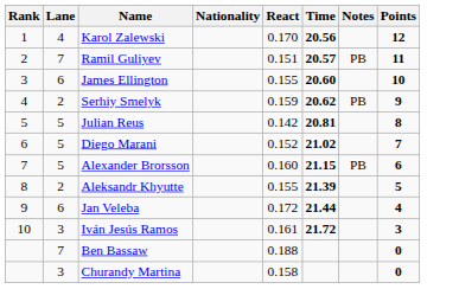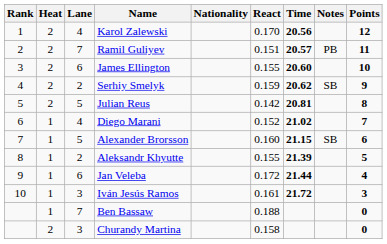 <table class="wikitable sortable" style="text-align:center">
 <tr>
 <th>Rank</th>
+<th>Heat</th>
 <th>Lane</th>
 <th>Name</th>
 <th>Nationality</th>
 <th>React</th>
 <th>Time</th>
 <th>Notes</th>
 <th>Points</th>
 </tr>
 <tr>
 <td>1</td>
+<td>2</td>
 <td>4</td>
 <td align=left><a href='#'>Karol Zalewski</a></td>
 <td align=left></td>
 <td>0.170</td>
 <td><strong>20.56</strong></td>
 <td></td>
 <td><strong>12</strong></td>
 </tr>
 <tr>
+<td>2</td>
 <td>2</td>
 <td>7</td>
 <td align=left><a href='#'>Ramil Guliyev</a></td>
 <td align=left></td>
 <td>0.151</td>
 <td><strong>20.57</strong></td>
 <td>PB</td>
 <td><strong>11</strong></td>
 </tr>
 <tr>
 <td>3</td>
+<td>2</td>
 <td>6</td>
 <td align=left><a href='#'>James Ellington</a></td>
 <td align=left></td>
 <td>0.155</td>
 <td><strong>20.60</strong></td>
 <td></td>
 <td><strong>10</strong></td>
 </tr>
 <tr>
 <td>4</td>
 <td>2</td>
+<td>2</td>
 <td align=left><a href='#'>Serhiy Smelyk</a></td>
 <td align=left></td>
 <td>0.159</td>
 <td><strong>20.62</strong></td>
-<td>PB</td>
+<td>SB</td>
 <td><strong>9</strong></td>
 </tr>
 <tr>
 <td>5</td>
+<td>2</td>
 <td>5</td>
 <td align=left><a href='#'>Julian Reus</a></td>
 <td align=left></td>
 <td>0.142</td>
 <td><strong>20.81</strong></td>
 <td></td>
 <td><strong>8</strong></td>
 </tr>
 <tr>
 <td>6</td>
-<td>5</td>
+<td>1</td>
+<td>4</td>
 <td align=left><a href='#'>Diego Marani</a></td>
 <td align=left></td>
 <td>0.152</td>
 <td><strong>21.02</strong></td>
 <td></td>
 <td><strong>7</strong></td>
 </tr>
 <tr>
 <td>7</td>
+<td>1</td>
 <td>5</td>
 <td align=left><a href='#'>Alexander Brorsson</a></td>
 <td align=left></td>
 <td>0.160</td>
 <td><strong>21.15</strong></td>
-<td>PB</td>
+<td>SB</td>
 <td><strong>6</strong></td>
 </tr>
 <tr>
 <td>8</td>
+<td>1</td>
 <td>2</td>
 <td align=left><a href='#'>Aleksandr Khyutte</a></td>
 <td align=left></td>
 <td>0.155</td>
 <td><strong>21.39</strong></td>
 <td></td>
 <td><strong>5</strong></td>
 </tr>
 <tr>
 <td>9</td>
+<td>1</td>
 <td>6</td>
 <td align=left><a href='#'>Jan Veleba</a></td>
 <td align=left></td>
 <td>0.172</td>
 <td><strong>21.44</strong></td>
 <td></td>
 <td><strong>4</strong></td>
 </tr>
 <tr>
 <td>10</td>
+<td>1</td>
 <td>3</td>
 <td align=left><a href='#'>Iván Jesús Ramos</a></td>
 <td align=left></td>
 <td>0.161</td>
 <td><strong>21.72</strong></td>
 <td></td>
 <td><strong>3</strong></td>
 </tr>
 <tr>
 <td></td>
+<td>1</td>
 <td>7</td>
 <td align=left><a href='#'>Ben Bassaw</a></td>
 <td align=left></td>
 <td>0.188</td>
 <td><strong></strong></td>
 <td></td>
 <td><strong>0</strong></td>
 </tr>
 <tr>
 <td></td>
+<td>2</td>
 <td>3</td>
 <td align=left><a href='#'>Churandy Martina</a></td>
 <td align=left></td>
 <td>0.158</td>
 <td><strong></strong></td>
 <td></td>
 <td><strong>0</strong></td>
 </tr>
 </table>
